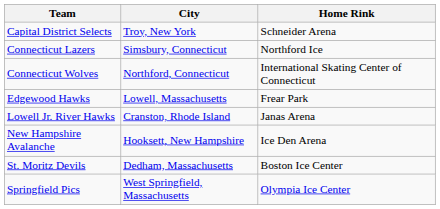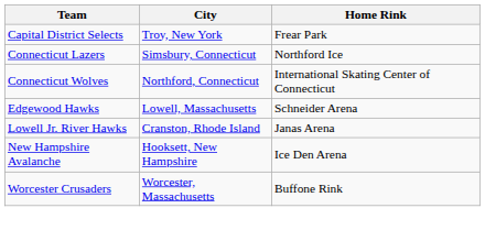 <table class="wikitable">
 <tr>
 <th>Team</th>
 <th>City</th>
 <th>Home Rink</th>
 </tr>
 <tr>
 <td><a href='#'>Capital District Selects</a></td>
 <td><a href='#'>Troy, New York</a></td>
-<td>Schneider Arena</td>
+<td>Frear Park</td>
 </tr>
 <tr>
 <td><a href='#'>Connecticut Lazers</a></td>
 <td><a href='#'>Simsbury, Connecticut</a></td>
 <td>Northford Ice</td>
 </tr>
 <tr>
 <td><a href='#'>Connecticut Wolves</a></td>
 <td><a href='#'>Northford, Connecticut</a></td>
 <td>International Skating Center of Connecticut</td>
 </tr>
 <tr>
 <td><a href='#'>Edgewood Hawks</a></td>
 <td><a href='#'>Lowell, Massachusetts</a></td>
-<td>Frear Park</td>
+<td>Schneider Arena</td>
 </tr>
 <tr>
 <td><a href='#'>Lowell Jr. River Hawks</a></td>
 <td><a href='#'>Cranston, Rhode Island</a></td>
 <td>Janas Arena</td>
 </tr>
 <tr>
 <td><a href='#'>New Hampshire Avalanche</a></td>
 <td><a href='#'>Hooksett, New Hampshire</a></td>
 <td>Ice Den Arena</td>
 </tr>
 <tr>
-<td><a href='#'>St. Moritz Devils</a></td>
-<td><a href='#'>Dedham, Massachusetts</a></td>
-<td>Boston Ice Center</td>
-</tr>
-<tr>
-<td><a href='#'>Springfield Pics</a></td>
-<td><a href='#'>West Springfield, Massachusetts</a></td>
-<td><a href='#'>Olympia Ice Center</a></td>
+<td><a href='#'>Worcester Crusaders</a></td>
+<td><a href='#'>Worcester, Massachusetts</a></td>
+<td>Buffone Rink</td>
 </tr>
 </table>
